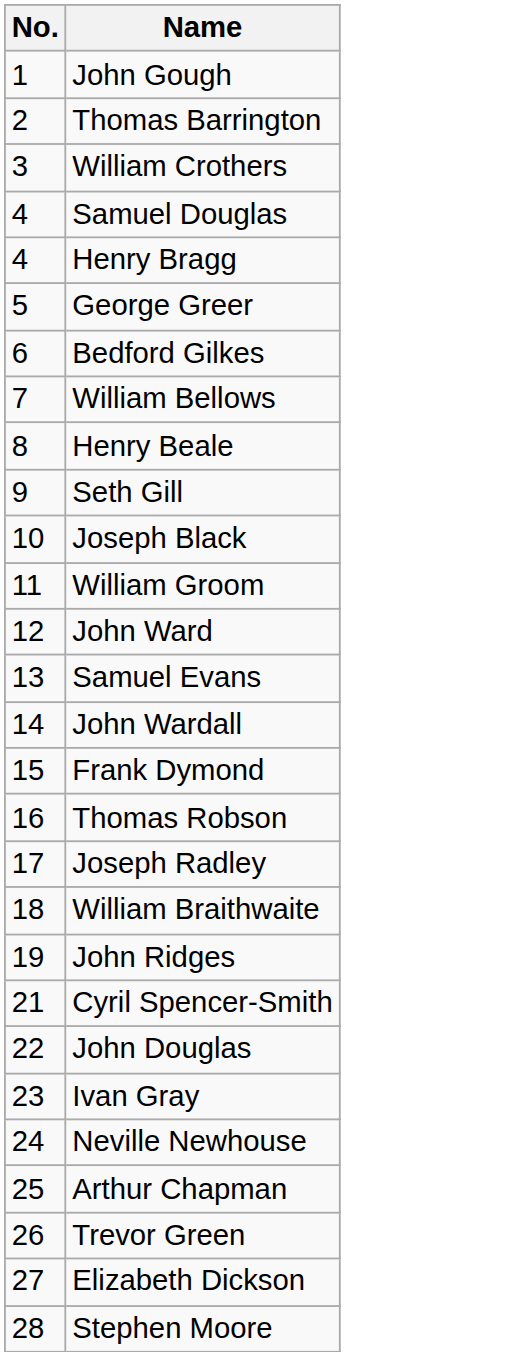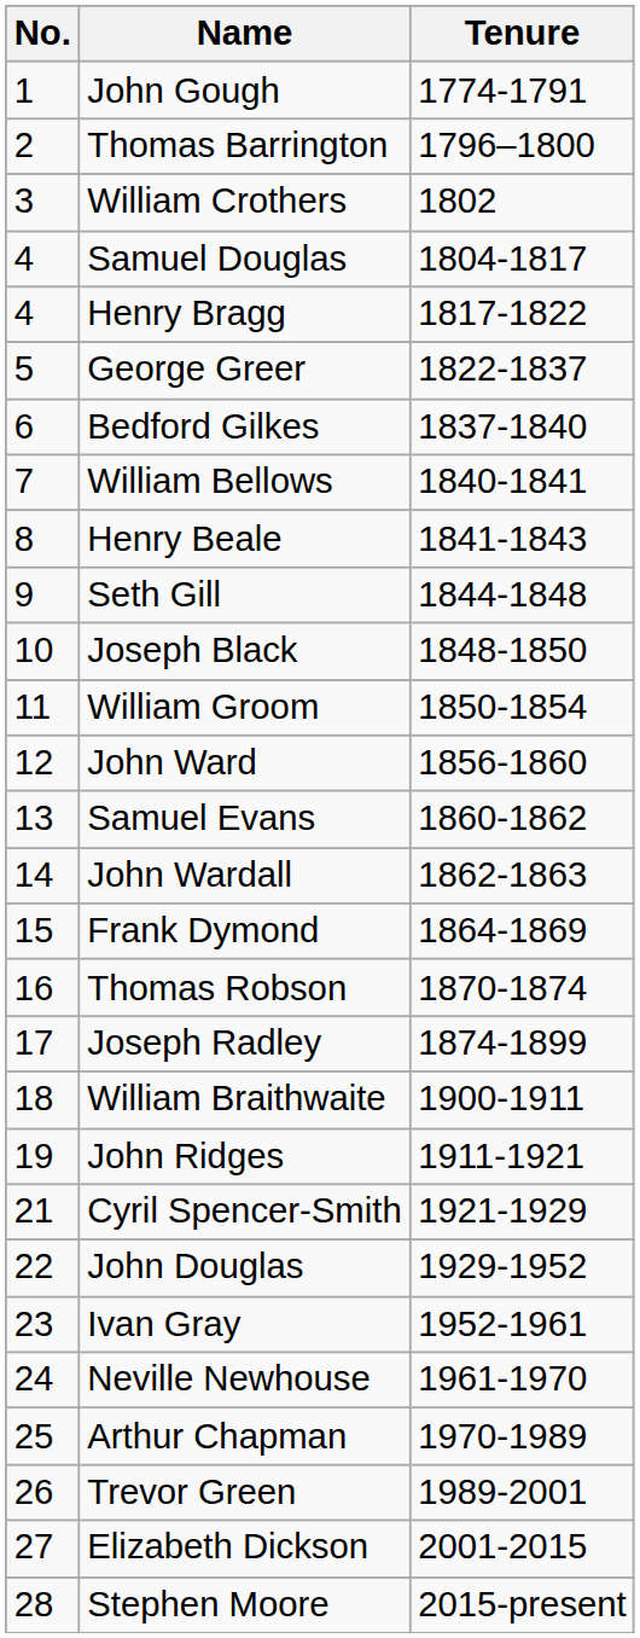 <table class="wikitable">
 <tr>
 <th>No.</th>
 <th>Name</th>
+<th>Tenure</th>
 </tr>
 <tr>
 <td>1</td>
 <td>John Gough</td>
+<td>1774-1791</td>
 </tr>
 <tr>
 <td>2</td>
 <td>Thomas Barrington</td>
+<td>1796–1800</td>
 </tr>
 <tr>
 <td>3</td>
 <td>William Crothers</td>
+<td>1802</td>
 </tr>
 <tr>
 <td>4</td>
 <td>Samuel Douglas</td>
+<td>1804-1817</td>
 </tr>
 <tr>
 <td>4</td>
 <td>Henry Bragg</td>
+<td>1817-1822</td>
 </tr>
 <tr>
 <td>5</td>
 <td>George Greer</td>
+<td>1822-1837</td>
 </tr>
 <tr>
 <td>6</td>
 <td>Bedford Gilkes</td>
+<td>1837-1840</td>
 </tr>
 <tr>
 <td>7</td>
 <td>William Bellows</td>
+<td>1840-1841</td>
 </tr>
 <tr>
 <td>8</td>
 <td>Henry Beale</td>
+<td>1841-1843</td>
 </tr>
 <tr>
 <td>9</td>
 <td>Seth Gill</td>
+<td>1844-1848</td>
 </tr>
 <tr>
 <td>10</td>
 <td>Joseph Black</td>
+<td>1848-1850</td>
 </tr>
 <tr>
 <td>11</td>
 <td>William Groom</td>
+<td>1850-1854</td>
 </tr>
 <tr>
 <td>12</td>
 <td>John Ward</td>
+<td>1856-1860</td>
 </tr>
 <tr>
 <td>13</td>
 <td>Samuel Evans</td>
+<td>1860-1862</td>
 </tr>
 <tr>
 <td>14</td>
 <td>John Wardall</td>
+<td>1862-1863</td>
 </tr>
 <tr>
 <td>15</td>
 <td>Frank Dymond</td>
+<td>1864-1869</td>
 </tr>
 <tr>
 <td>16</td>
 <td>Thomas Robson</td>
+<td>1870-1874</td>
 </tr>
 <tr>
 <td>17</td>
 <td>Joseph Radley</td>
+<td>1874-1899</td>
 </tr>
 <tr>
 <td>18</td>
 <td>William Braithwaite</td>
+<td>1900-1911</td>
 </tr>
 <tr>
 <td>19</td>
 <td>John Ridges</td>
+<td>1911-1921</td>
 </tr>
 <tr>
 <td>21</td>
 <td>Cyril Spencer-Smith</td>
+<td>1921-1929</td>
 </tr>
 <tr>
 <td>22</td>
 <td>John Douglas</td>
+<td>1929-1952</td>
 </tr>
 <tr>
 <td>23</td>
 <td>Ivan Gray</td>
+<td>1952-1961</td>
 </tr>
 <tr>
 <td>24</td>
 <td>Neville Newhouse</td>
+<td>1961-1970</td>
 </tr>
 <tr>
 <td>25</td>
 <td>Arthur Chapman</td>
+<td>1970-1989</td>
 </tr>
 <tr>
 <td>26</td>
 <td>Trevor Green</td>
+<td>1989-2001</td>
 </tr>
 <tr>
 <td>27</td>
 <td>Elizabeth Dickson</td>
+<td>2001-2015</td>
 </tr>
 <tr>
 <td>28</td>
 <td>Stephen Moore</td>
+<td>2015-present</td>
 </tr>
 </table>
